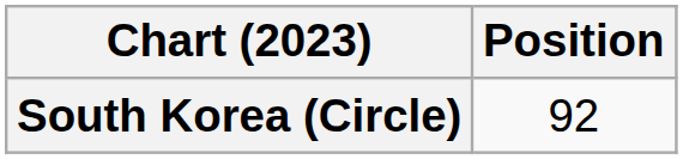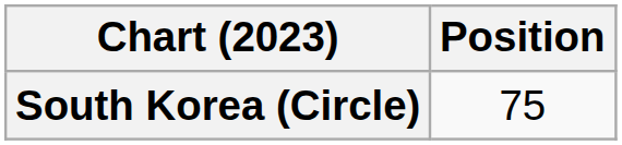 <table class="wikitable plainrowheaders" style="text-align:center">
 <tr>
 <th scope="col">Chart (2023)</th>
 <th scope="col">Position</th>
 </tr>
 <tr>
 <th scope="row">South Korea (Circle)</th>
-<td>92</td>
+<td>75</td>
 </tr>
 </table>
